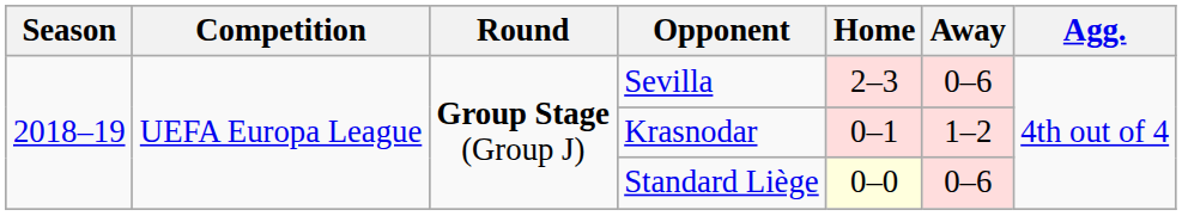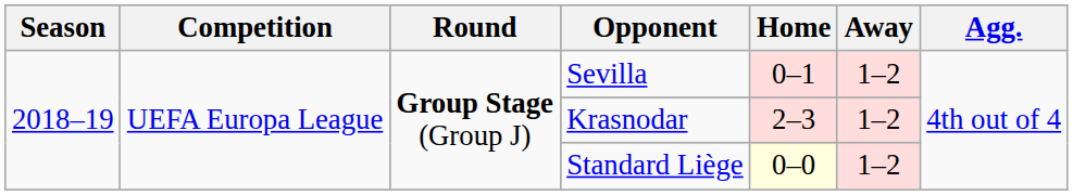 <table class="wikitable plainrowheaders">
 <tr>
 <th>Season</th>
 <th>Competition</th>
 <th>Round</th>
 <th>Opponent</th>
 <th>Home</th>
 <th>Away</th>
 <th><a href='#'>Agg.</a></th>
 </tr>
 <tr>
 <td rowspan="3"><a href='#'>2018–19</a></td>
 <td rowspan="3"><a href='#'>UEFA Europa League</a></td>
 <td style="text-align:center;" rowspan="3"><strong>Group Stage</strong><br>(Group J)</td>
 <td> <a href='#'>Sevilla</a></td>
-<td style="text-align:center; background:#fdd;">2–3</td>
-<td style="text-align:center; background:#fdd;">0–6</td>
+<td style="text-align:center; background:#fdd;">0–1</td>
+<td style="text-align:center; background:#fdd;">1–2</td>
 <td style="text-align:center;" rowspan="3"><a href='#'>4th out of 4</a></td>
 </tr>
 <tr>
 <td> <a href='#'>Krasnodar</a></td>
-<td style="text-align:center; background:#fdd;">0–1</td>
+<td style="text-align:center; background:#fdd;">2–3</td>
 <td style="text-align:center; background:#fdd;">1–2</td>
 </tr>
 <tr>
 <td> <a href='#'>Standard Liège</a></td>
 <td style="text-align:center; background:#ffd;">0–0</td>
-<td style="text-align:center; background:#fdd;">0–6</td>
+<td style="text-align:center; background:#fdd;">1–2</td>
 </tr>
 </table>
